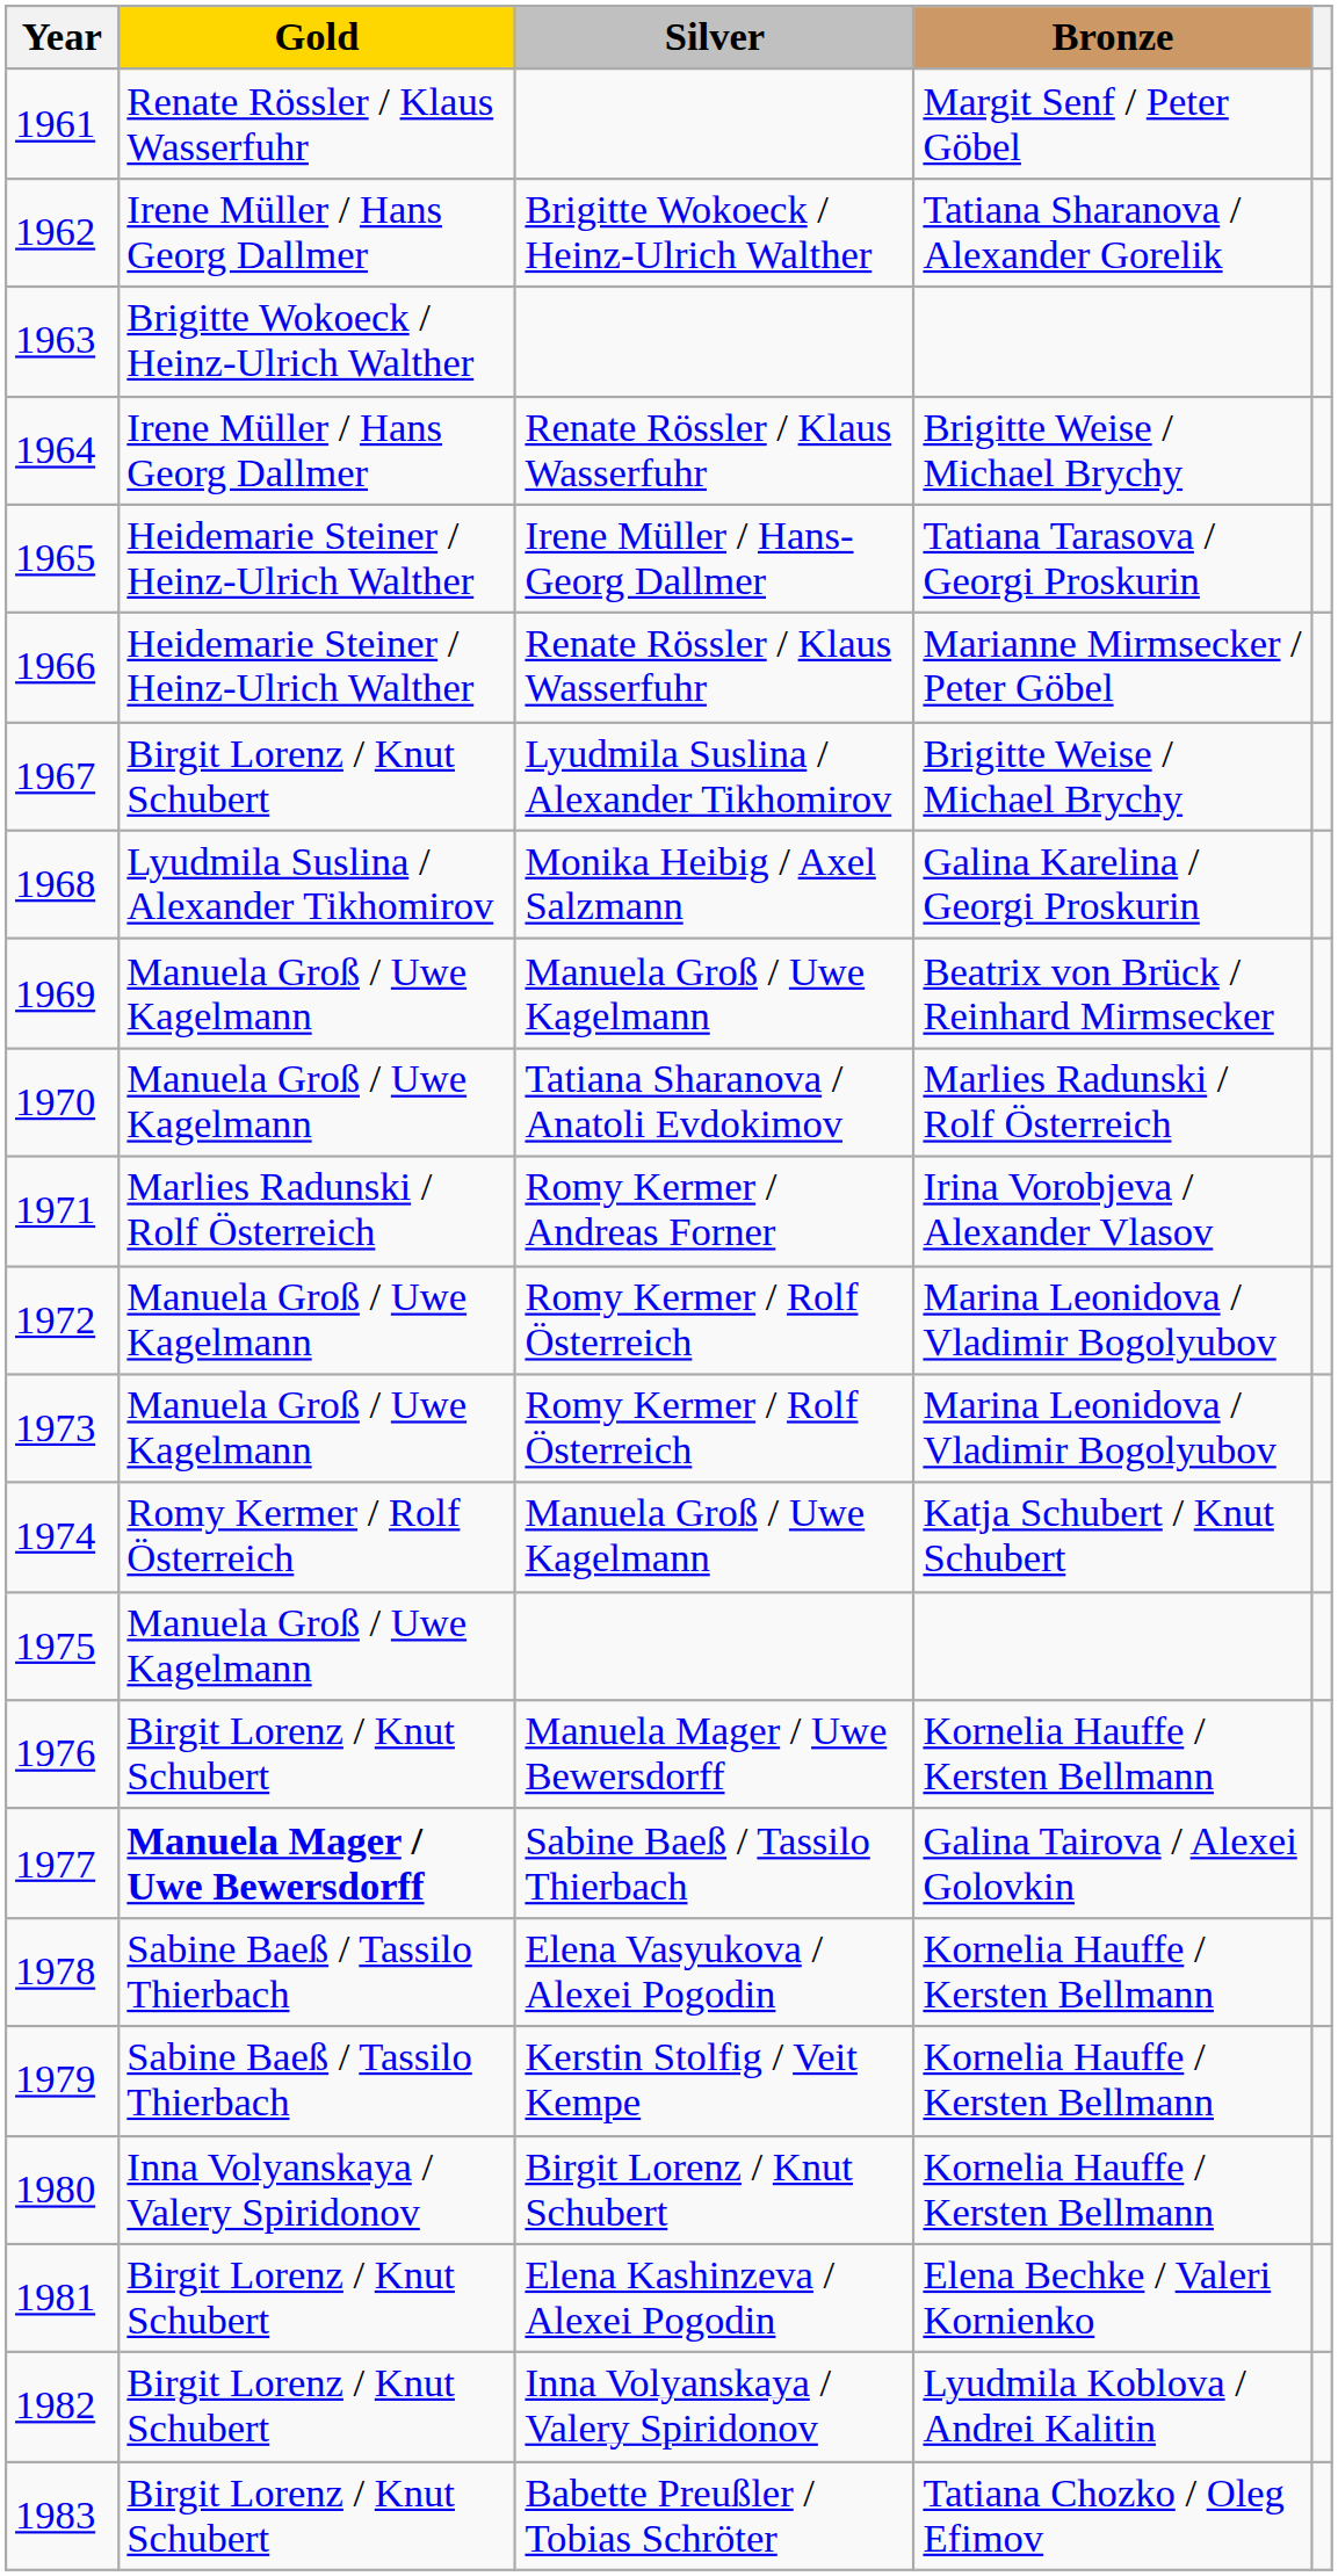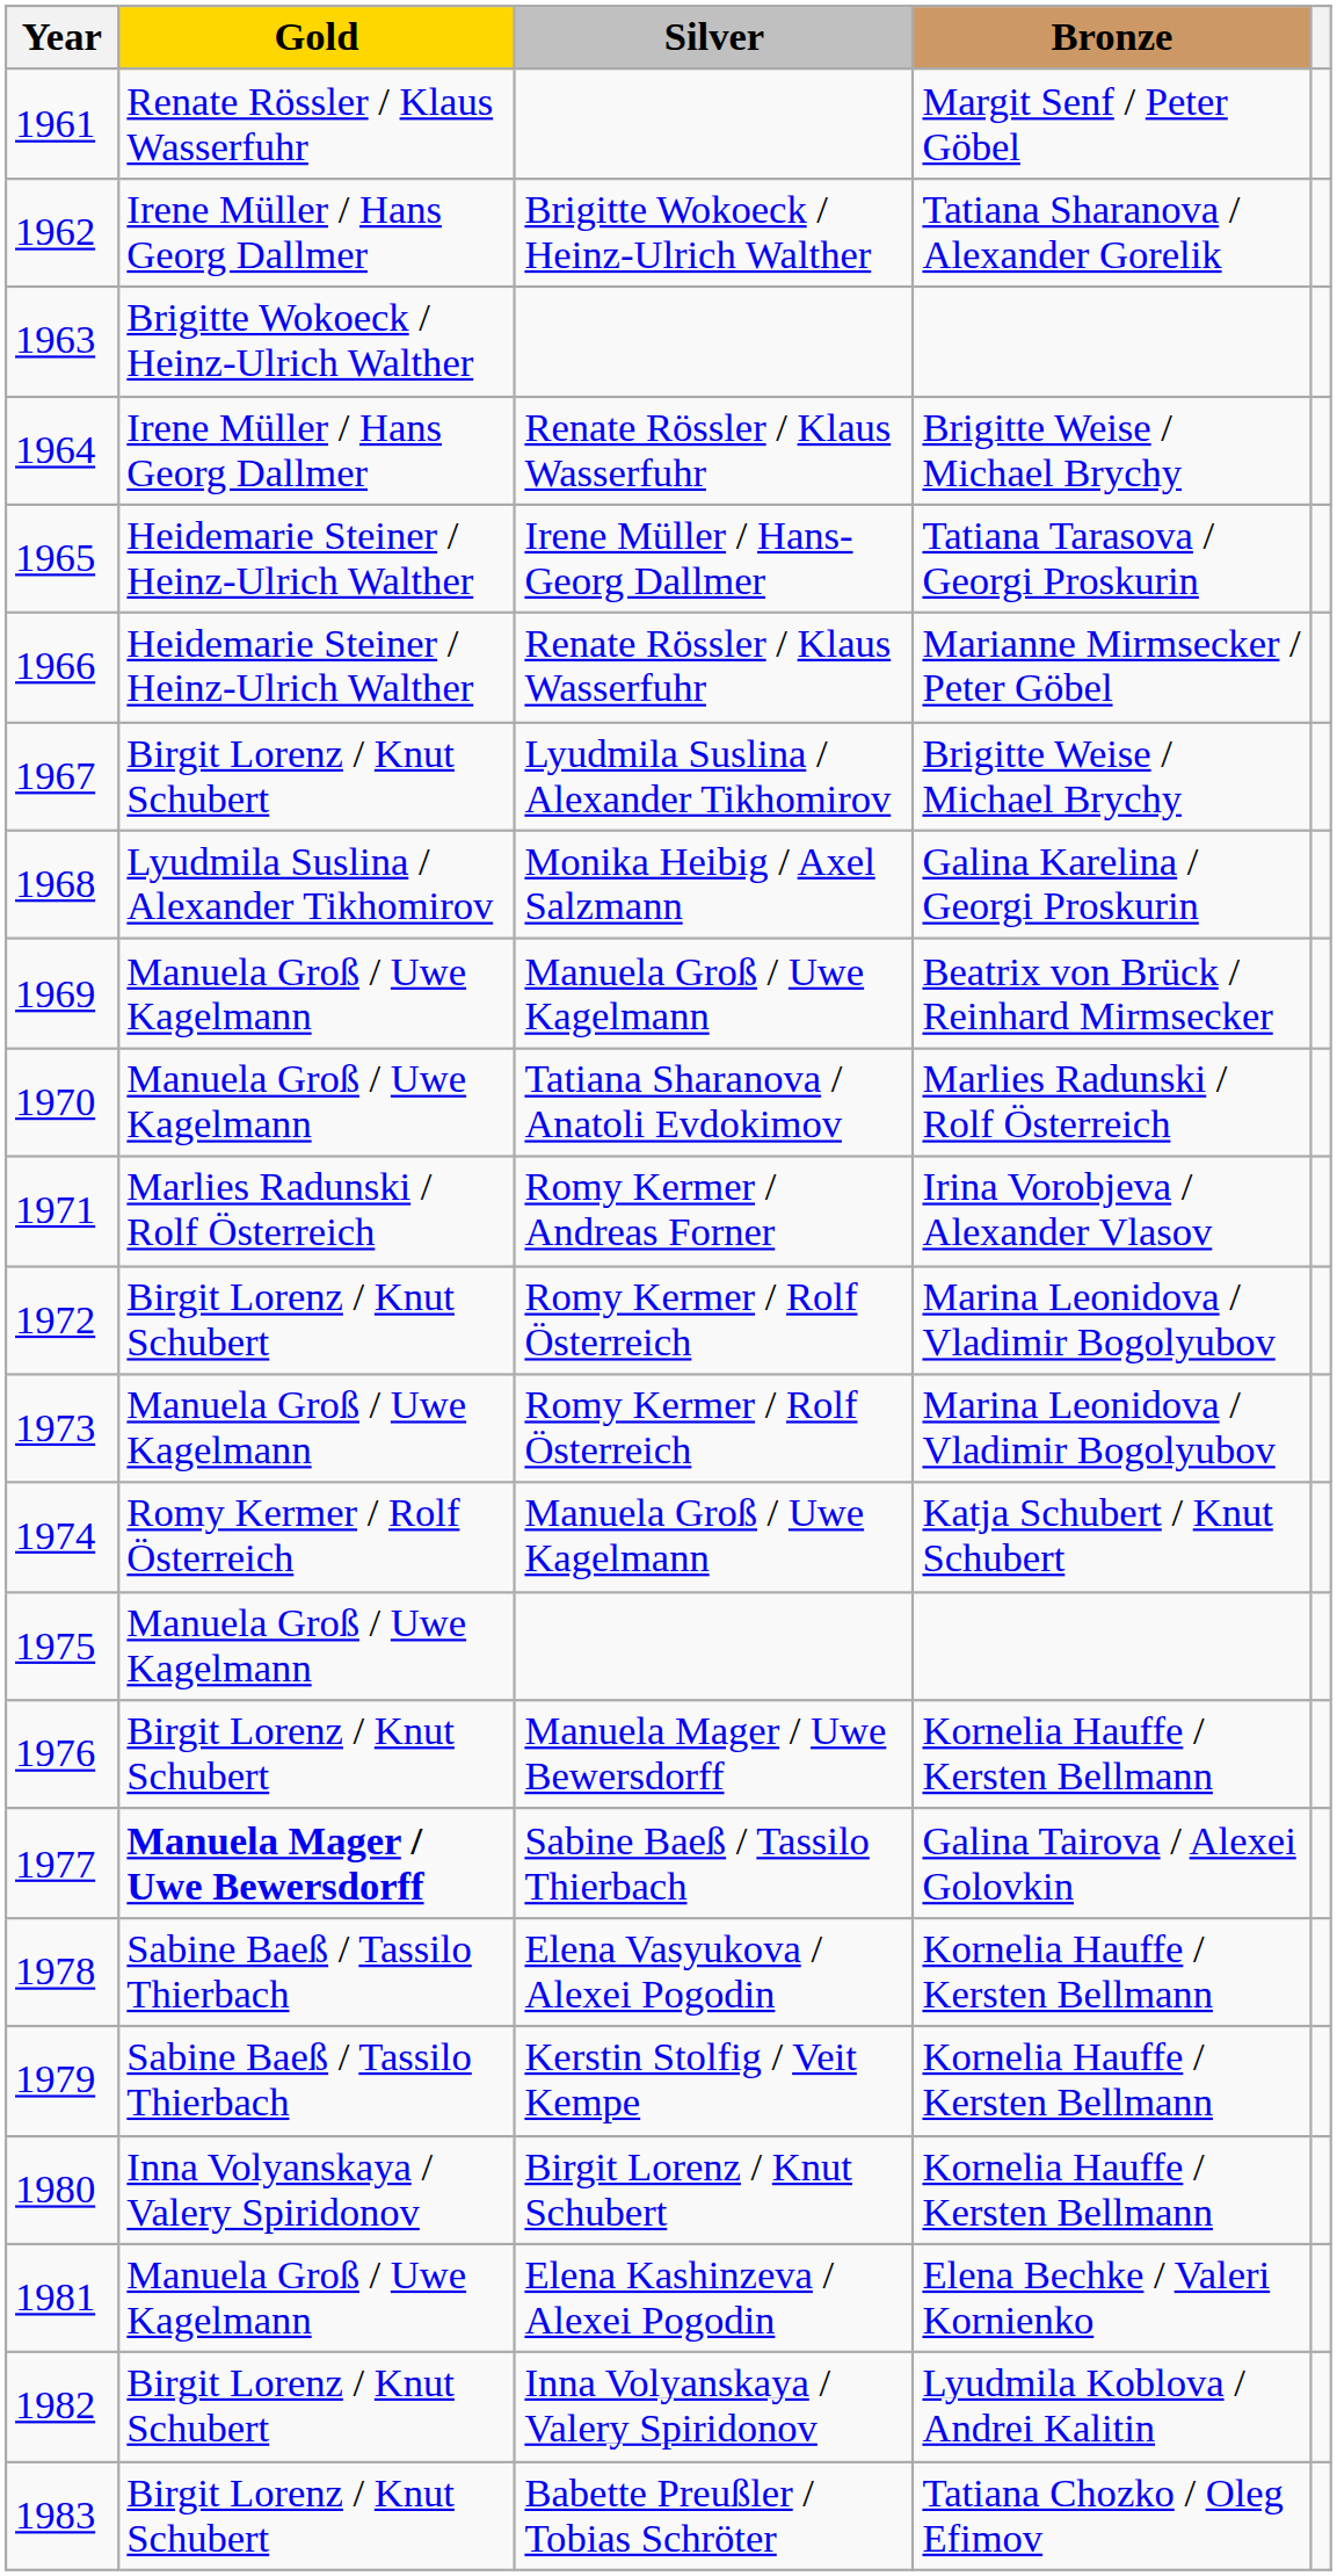 <table class="wikitable unsortable" style="text-align:left; width:85%">
 <tr>
 <th scope="col" style="text-align:center">Year</th>
 <td scope="col" style="text-align:center; width:30%; background:gold"><strong>Gold</strong></td>
 <td scope="col" style="text-align:center; width:30%; background:silver"><strong>Silver</strong></td>
 <td scope="col" style="text-align:center; width:30%; background:#c96"><strong>Bronze</strong></td>
 <th scope="col" style="text-align:center"></th>
 </tr>
 <tr>
 <td><a href='#'>1961</a></td>
 <td> <a href='#'>Renate Rössler</a> / <a href='#'>Klaus Wasserfuhr</a></td>
 <td></td>
 <td> <a href='#'>Margit Senf</a> / <a href='#'>Peter Göbel</a></td>
 <td></td>
 </tr>
 <tr>
 <td><a href='#'>1962</a></td>
 <td> <a href='#'>Irene Müller</a> / <a href='#'>Hans Georg Dallmer</a></td>
 <td> <a href='#'>Brigitte Wokoeck</a> / <a href='#'>Heinz-Ulrich Walther</a></td>
 <td> <a href='#'>Tatiana Sharanova</a> / <a href='#'>Alexander Gorelik</a></td>
 <td></td>
 </tr>
 <tr>
 <td><a href='#'>1963</a></td>
 <td> <a href='#'>Brigitte Wokoeck</a> / <a href='#'>Heinz-Ulrich Walther</a></td>
 <td></td>
 <td></td>
 <td></td>
 </tr>
 <tr>
 <td><a href='#'>1964</a></td>
 <td> <a href='#'>Irene Müller</a> / <a href='#'>Hans Georg Dallmer</a></td>
 <td> <a href='#'>Renate Rössler</a> / <a href='#'>Klaus Wasserfuhr</a></td>
 <td> <a href='#'>Brigitte Weise</a> / <a href='#'>Michael Brychy</a></td>
 <td></td>
 </tr>
 <tr>
 <td><a href='#'>1965</a></td>
 <td> <a href='#'>Heidemarie Steiner</a> / <a href='#'>Heinz-Ulrich Walther</a></td>
 <td> <a href='#'>Irene Müller</a> / <a href='#'>Hans-Georg Dallmer</a></td>
 <td><a href='#'>Tatiana Tarasova</a> / <a href='#'>Georgi Proskurin</a></td>
 <td></td>
 </tr>
 <tr>
 <td><a href='#'>1966</a></td>
 <td> <a href='#'>Heidemarie Steiner</a> / <a href='#'>Heinz-Ulrich Walther</a></td>
 <td> <a href='#'>Renate Rössler</a> / <a href='#'>Klaus Wasserfuhr</a></td>
 <td> <a href='#'>Marianne Mirmsecker</a> / <a href='#'>Peter Göbel</a></td>
 <td></td>
 </tr>
 <tr>
 <td><a href='#'>1967</a></td>
 <td> <a href='#'>Birgit Lorenz</a> / <a href='#'>Knut Schubert</a></td>
 <td> <a href='#'>Lyudmila Suslina</a> / <a href='#'>Alexander Tikhomirov</a></td>
 <td> <a href='#'>Brigitte Weise</a> / <a href='#'>Michael Brychy</a></td>
 <td></td>
 </tr>
 <tr>
 <td><a href='#'>1968</a></td>
 <td> <a href='#'>Lyudmila Suslina</a> / <a href='#'>Alexander Tikhomirov</a></td>
 <td> <a href='#'>Monika Heibig</a> / <a href='#'>Axel Salzmann</a></td>
 <td> <a href='#'>Galina Karelina</a> / <a href='#'>Georgi Proskurin</a></td>
 <td></td>
 </tr>
 <tr>
 <td><a href='#'>1969</a></td>
 <td> <a href='#'>Manuela Groß</a> / <a href='#'>Uwe Kagelmann</a></td>
 <td> <a href='#'>Manuela Groß</a> / <a href='#'>Uwe Kagelmann</a></td>
 <td> <a href='#'>Beatrix von Brück</a> / <a href='#'>Reinhard Mirmsecker</a></td>
 <td></td>
 </tr>
 <tr>
 <td><a href='#'>1970</a></td>
 <td> <a href='#'>Manuela Groß</a> / <a href='#'>Uwe Kagelmann</a></td>
 <td> <a href='#'>Tatiana Sharanova</a> / <a href='#'>Anatoli Evdokimov</a></td>
 <td> <a href='#'>Marlies Radunski</a> / <a href='#'>Rolf Österreich</a></td>
 <td></td>
 </tr>
 <tr>
 <td><a href='#'>1971</a></td>
 <td> <a href='#'>Marlies Radunski</a> / <a href='#'>Rolf Österreich</a></td>
 <td> <a href='#'>Romy Kermer</a> / <a href='#'>Andreas Forner</a></td>
 <td> <a href='#'>Irina Vorobjeva</a> / <a href='#'>Alexander Vlasov</a></td>
 <td></td>
 </tr>
 <tr>
 <td><a href='#'>1972</a></td>
-<td> <a href='#'>Manuela Groß</a> / <a href='#'>Uwe Kagelmann</a></td>
+<td> <a href='#'>Birgit Lorenz</a> / <a href='#'>Knut Schubert</a></td>
 <td> <a href='#'>Romy Kermer</a> / <a href='#'>Rolf Österreich</a></td>
 <td> <a href='#'>Marina Leonidova</a> / <a href='#'>Vladimir Bogolyubov</a></td>
 <td></td>
 </tr>
 <tr>
 <td><a href='#'>1973</a></td>
 <td> <a href='#'>Manuela Groß</a> / <a href='#'>Uwe Kagelmann</a></td>
 <td> <a href='#'>Romy Kermer</a> / <a href='#'>Rolf Österreich</a></td>
 <td> <a href='#'>Marina Leonidova</a> / <a href='#'>Vladimir Bogolyubov</a></td>
 <td></td>
 </tr>
 <tr>
 <td><a href='#'>1974</a></td>
 <td> <a href='#'>Romy Kermer</a> / <a href='#'>Rolf Österreich</a></td>
 <td> <a href='#'>Manuela Groß</a> / <a href='#'>Uwe Kagelmann</a></td>
 <td> <a href='#'>Katja Schubert</a> / <a href='#'>Knut Schubert</a></td>
 <td></td>
 </tr>
 <tr>
 <td><a href='#'>1975</a></td>
 <td> <a href='#'>Manuela Groß</a> / <a href='#'>Uwe Kagelmann</a></td>
 <td></td>
 <td></td>
 <td></td>
 </tr>
 <tr>
 <td><a href='#'>1976</a></td>
 <td> <a href='#'>Birgit Lorenz</a> / <a href='#'>Knut Schubert</a></td>
 <td> <a href='#'>Manuela Mager</a> / <a href='#'>Uwe Bewersdorff</a></td>
 <td> <a href='#'>Kornelia Hauffe</a> / <a href='#'>Kersten Bellmann</a></td>
 <td></td>
 </tr>
 <tr>
 <td><a href='#'>1977</a></td>
 <td><strong> <a href='#'>Manuela Mager</a> / <a href='#'>Uwe Bewersdorff</a></strong></td>
 <td> <a href='#'>Sabine Baeß</a> / <a href='#'>Tassilo Thierbach</a></td>
 <td> <a href='#'>Galina Tairova</a> / <a href='#'>Alexei Golovkin</a></td>
 <td></td>
 </tr>
 <tr>
 <td><a href='#'>1978</a></td>
 <td> <a href='#'>Sabine Baeß</a> / <a href='#'>Tassilo Thierbach</a></td>
 <td> <a href='#'>Elena Vasyukova</a> / <a href='#'>Alexei Pogodin</a></td>
 <td> <a href='#'>Kornelia Hauffe</a> / <a href='#'>Kersten Bellmann</a></td>
 <td></td>
 </tr>
 <tr>
 <td><a href='#'>1979</a></td>
 <td> <a href='#'>Sabine Baeß</a> / <a href='#'>Tassilo Thierbach</a></td>
 <td> <a href='#'>Kerstin Stolfig</a> / <a href='#'>Veit Kempe</a></td>
 <td> <a href='#'>Kornelia Hauffe</a> / <a href='#'>Kersten Bellmann</a></td>
 <td></td>
 </tr>
 <tr>
 <td><a href='#'>1980</a></td>
 <td> <a href='#'>Inna Volyanskaya</a> / <a href='#'>Valery Spiridonov</a></td>
 <td> <a href='#'>Birgit Lorenz</a> / <a href='#'>Knut Schubert</a></td>
 <td> <a href='#'>Kornelia Hauffe</a> / <a href='#'>Kersten Bellmann</a></td>
 <td></td>
 </tr>
 <tr>
 <td><a href='#'>1981</a></td>
-<td> <a href='#'>Birgit Lorenz</a> / <a href='#'>Knut Schubert</a></td>
+<td> <a href='#'>Manuela Groß</a> / <a href='#'>Uwe Kagelmann</a></td>
 <td> <a href='#'>Elena Kashinzeva</a> / <a href='#'>Alexei Pogodin</a></td>
 <td> <a href='#'>Elena Bechke</a> / <a href='#'>Valeri Kornienko</a></td>
 <td></td>
 </tr>
 <tr>
 <td><a href='#'>1982</a></td>
 <td> <a href='#'>Birgit Lorenz</a> / <a href='#'>Knut Schubert</a></td>
 <td> <a href='#'>Inna Volyanskaya</a> / <a href='#'>Valery Spiridonov</a></td>
 <td> <a href='#'>Lyudmila Koblova</a> / <a href='#'>Andrei Kalitin</a></td>
 <td></td>
 </tr>
 <tr>
 <td><a href='#'>1983</a></td>
 <td> <a href='#'>Birgit Lorenz</a> / <a href='#'>Knut Schubert</a></td>
 <td> <a href='#'>Babette Preußler</a> / <a href='#'>Tobias Schröter</a></td>
 <td> <a href='#'>Tatiana Chozko</a> / <a href='#'>Oleg Efimov</a></td>
 <td></td>
 </tr>
 </table>
